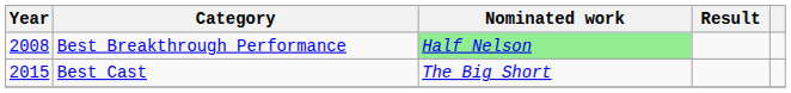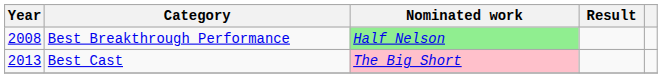 <table class=wikitable>
 <tr>
 <th scope="col" style="width:1em;">Year</th>
 <th scope="col" style="width:39em;">Category</th>
 <th scope="col" style="width:29em;">Nominated work</th>
 <th scope="col" style="width:5em;">Result</th>
 <th scope="col" style="width:1em;"></th>
 </tr>
 <tr>
 <td><a href='#'>2008</a></td>
 <td><a href='#'>Best Breakthrough Performance</a></td>
 <td style="background: lightgreen;"><em><a href='#'>Half Nelson</a></em></td>
 <td></td>
 <td></td>
 </tr>
 <tr>
-<td><a href='#'>2015</a></td>
+<td><a href='#'>2013</a></td>
 <td><a href='#'>Best Cast</a></td>
-<td><em><a href='#'>The Big Short</a></em></td>
+<td style="background: pink;"><em><a href='#'>The Big Short</a></em></td>
 <td></td>
 <td></td>
 </tr>
 <tr>
 </tr>
 </table>
